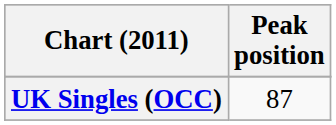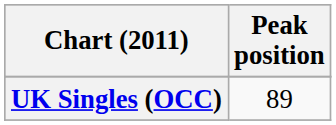 <table class="wikitable sortable plainrowheaders" style="text-align:center">
 <tr>
 <th scope="col">Chart (2011)</th>
 <th scope="col">Peak<br>position</th>
 </tr>
 <tr>
 </tr>
 <tr>
 <th scope="row"><a href='#'>UK Singles</a> (<a href='#'>OCC</a>)</th>
-<td>87</td>
+<td>89</td>
 </tr>
 </table>
